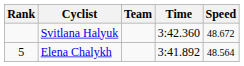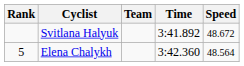 <table class="wikitable sortable" style="text-align:center;">
 <tr>
 <th>Rank</th>
 <th class="unsortable">Cyclist</th>
 <th>Team</th>
 <th>Time</th>
 <th>Speed</th>
 </tr>
 <tr>
 <td align=center></td>
 <td align=left><a href='#'>Svitlana Halyuk</a></td>
 <td align=left></td>
-<td>3:42.360</td>
+<td>3:41.892</td>
 <td><small>48.672</small></td>
 </tr>
 <tr>
 <td align=center>5</td>
 <td align=left><a href='#'>Elena Chalykh</a></td>
 <td align=left></td>
-<td>3:41.892</td>
+<td>3:42.360</td>
 <td><small>48.564</small></td>
 </tr>
 </table>
